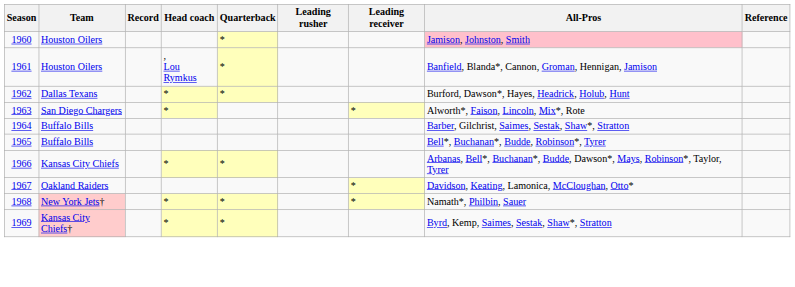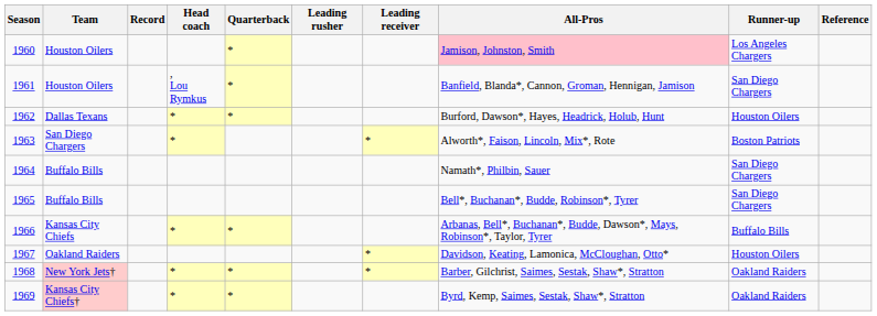 <table class="wikitable sortable sticky-header">
 <tr>
 <th>Season</th>
 <th>Team</th>
 <th>Record</th>
 <th>Head coach</th>
 <th>Quarterback</th>
 <th>Leading rusher</th>
 <th>Leading receiver</th>
 <th class="unsortable">All-Pros</th>
+<th>Runner-up</th>
 <th class="unsortable">Reference</th>
 </tr>
 <tr>
 <td align="center"><a href='#'>1960</a></td>
 <td><a href='#'>Houston Oilers</a></td>
 <td align="center"></td>
 <td></td>
 <td style="background-color: #FFFFBB">*</td>
 <td></td>
 <td></td>
 <td style="background: pink;"><a href='#'>Jamison</a>, <a href='#'>Johnston</a>, <a href='#'>Smith</a></td>
+<td><a href='#'>Los Angeles Chargers</a></td>
 <td align="center"></td>
 </tr>
 <tr>
 <td align="center"><a href='#'>1961</a></td>
 <td><a href='#'>Houston Oilers</a></td>
 <td align="center"></td>
 <td>,<br><a href='#'>Lou Rymkus</a></td>
 <td style="background-color: #FFFFBB">*</td>
 <td></td>
 <td></td>
 <td><a href='#'>Banfield</a>, Blanda*, Cannon, <a href='#'>Groman</a>, Hennigan, <a href='#'>Jamison</a></td>
+<td><a href='#'>San Diego Chargers</a></td>
 <td align="center"></td>
 </tr>
 <tr>
 <td align="center"><a href='#'>1962</a></td>
 <td><a href='#'>Dallas Texans</a></td>
 <td align="center"></td>
 <td style="background-color: #FFFFBB">*</td>
 <td style="background-color: #FFFFBB">*</td>
 <td></td>
 <td></td>
 <td>Burford, Dawson*, Hayes, <a href='#'>Headrick</a>, <a href='#'>Holub</a>, <a href='#'>Hunt</a></td>
+<td><a href='#'>Houston Oilers</a></td>
 <td align="center"></td>
 </tr>
 <tr>
 <td align="center"><a href='#'>1963</a></td>
 <td><a href='#'>San Diego Chargers</a></td>
 <td align="center"></td>
 <td style="background-color: #FFFFBB">*</td>
 <td></td>
 <td></td>
 <td style="background-color: #FFFFBB">*</td>
 <td>Alworth*, <a href='#'>Faison</a>, <a href='#'>Lincoln</a>, <a href='#'>Mix</a>*, Rote</td>
+<td><a href='#'>Boston Patriots</a></td>
 <td align="center"></td>
 </tr>
 <tr>
 <td align="center"><a href='#'>1964</a></td>
 <td><a href='#'>Buffalo Bills</a></td>
 <td align="center"></td>
 <td></td>
 <td></td>
 <td></td>
 <td></td>
-<td><a href='#'>Barber</a>, Gilchrist, <a href='#'>Saimes</a>, <a href='#'>Sestak</a>, <a href='#'>Shaw</a>*, <a href='#'>Stratton</a></td>
+<td>Namath*, <a href='#'>Philbin</a>, <a href='#'>Sauer</a></td>
+<td><a href='#'>San Diego Chargers</a></td>
 <td align="center"></td>
 </tr>
 <tr>
 <td align="center"><a href='#'>1965</a></td>
 <td><a href='#'>Buffalo Bills</a></td>
 <td align="center"></td>
 <td></td>
 <td></td>
 <td></td>
 <td></td>
 <td><a href='#'>Bell</a>*, <a href='#'>Buchanan</a>*, <a href='#'>Budde</a>, <a href='#'>Robinson</a>*, <a href='#'>Tyrer</a></td>
+<td><a href='#'>San Diego Chargers</a></td>
 <td align="center"></td>
 </tr>
 <tr>
 <td align="center"><a href='#'>1966</a></td>
 <td><a href='#'>Kansas City Chiefs</a></td>
 <td align="center"></td>
 <td style="background-color: #FFFFBB">*</td>
 <td style="background-color: #FFFFBB">*</td>
 <td></td>
 <td></td>
 <td><a href='#'>Arbanas</a>, <a href='#'>Bell</a>*, <a href='#'>Buchanan</a>*, <a href='#'>Budde</a>, Dawson*, <a href='#'>Mays</a>, <a href='#'>Robinson</a>*, Taylor, <a href='#'>Tyrer</a></td>
+<td><a href='#'>Buffalo Bills</a></td>
 <td align="center"></td>
 </tr>
 <tr>
 <td align="center"><a href='#'>1967</a></td>
 <td><a href='#'>Oakland Raiders</a></td>
 <td align="center"></td>
 <td></td>
 <td></td>
 <td></td>
 <td style="background-color: #FFFFBB">*</td>
 <td><a href='#'>Davidson</a>, <a href='#'>Keating</a>, Lamonica, <a href='#'>McCloughan</a>, <a href='#'>Otto</a>*</td>
+<td><a href='#'>Houston Oilers</a></td>
 <td align="center"></td>
 </tr>
 <tr>
 <td align="center"><a href='#'>1968</a></td>
 <td style="background-color: #FFCCCC"><a href='#'>New York Jets</a>†</td>
 <td align="center"></td>
 <td style="background-color: #FFFFBB">*</td>
 <td style="background-color: #FFFFBB">*</td>
 <td></td>
 <td style="background-color: #FFFFBB">*</td>
-<td>Namath*, <a href='#'>Philbin</a>, <a href='#'>Sauer</a></td>
+<td><a href='#'>Barber</a>, Gilchrist, <a href='#'>Saimes</a>, <a href='#'>Sestak</a>, <a href='#'>Shaw</a>*, <a href='#'>Stratton</a></td>
+<td><a href='#'>Oakland Raiders</a></td>
 <td align="center"></td>
 </tr>
 <tr>
 <td align="center"><a href='#'>1969</a></td>
 <td style="background-color: #FFCCCC"><a href='#'>Kansas City Chiefs</a>†</td>
 <td align="center"></td>
 <td style="background-color: #FFFFBB">*</td>
 <td style="background-color: #FFFFBB">*</td>
 <td></td>
 <td></td>
 <td><a href='#'>Byrd</a>, Kemp, <a href='#'>Saimes</a>, <a href='#'>Sestak</a>, <a href='#'>Shaw</a>*, <a href='#'>Stratton</a></td>
+<td><a href='#'>Oakland Raiders</a></td>
 <td align="center"></td>
 </tr>
 </table>
